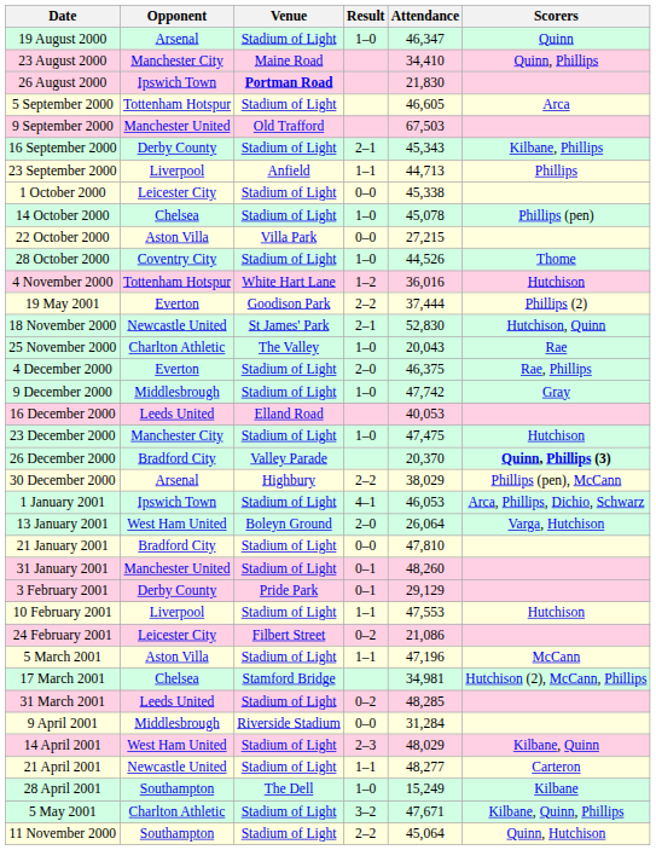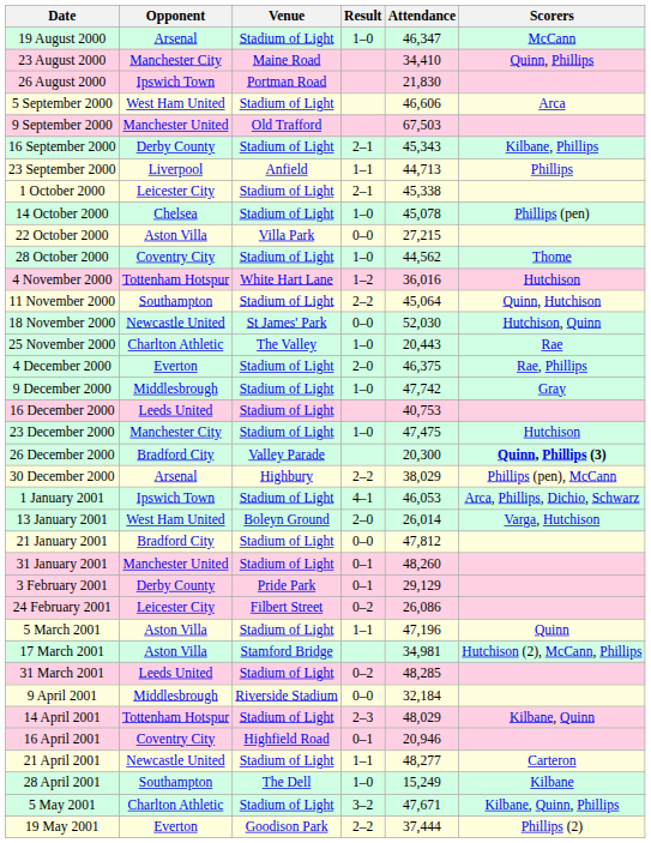 <table class="wikitable sortable" style="text-align:center;">
 <tr>
 <th>Date</th>
 <th>Opponent</th>
 <th>Venue</th>
 <th>Result</th>
 <th>Attendance</th>
 <th>Scorers</th>
 </tr>
 <tr style="background:#d0ffe3;">
 <td>19 August 2000</td>
 <td><a href='#'>Arsenal</a></td>
 <td><a href='#'>Stadium of Light</a></td>
 <td>1–0</td>
 <td>46,347</td>
-<td><a href='#'>Quinn</a></td>
+<td><a href='#'>McCann</a></td>
 </tr>
 <tr style="background:#ffd0e3;">
 <td>23 August 2000</td>
 <td><a href='#'>Manchester City</a></td>
 <td><a href='#'>Maine Road</a></td>
 <td></td>
 <td>34,410</td>
 <td><a href='#'>Quinn</a>, <a href='#'>Phillips</a></td>
 </tr>
 <tr style="background:#ffd0e3;">
 <td>26 August 2000</td>
 <td><a href='#'>Ipswich Town</a></td>
-<td><strong><a href='#'>Portman Road</a></strong></td>
+<td><a href='#'>Portman Road</a></td>
 <td></td>
 <td>21,830</td>
 <td></td>
 </tr>
 <tr style="background:#ffffdd;">
 <td>5 September 2000</td>
-<td><a href='#'>Tottenham Hotspur</a></td>
+<td><a href='#'>West Ham United</a></td>
 <td><a href='#'>Stadium of Light</a></td>
 <td></td>
-<td>46,605</td>
+<td>46,606</td>
 <td><a href='#'>Arca</a></td>
 </tr>
 <tr style="background:#ffd0e3;">
 <td>9 September 2000</td>
 <td><a href='#'>Manchester United</a></td>
 <td><a href='#'>Old Trafford</a></td>
 <td></td>
 <td>67,503</td>
 <td></td>
 </tr>
 <tr style="background:#d0ffe3;">
 <td>16 September 2000</td>
 <td><a href='#'>Derby County</a></td>
 <td><a href='#'>Stadium of Light</a></td>
 <td>2–1</td>
 <td>45,343</td>
 <td><a href='#'>Kilbane</a>, <a href='#'>Phillips</a></td>
 </tr>
 <tr style="background:#ffffdd;">
 <td>23 September 2000</td>
 <td><a href='#'>Liverpool</a></td>
 <td><a href='#'>Anfield</a></td>
 <td>1–1</td>
 <td>44,713</td>
 <td><a href='#'>Phillips</a></td>
 </tr>
 <tr style="background:#ffffdd;">
 <td>1 October 2000</td>
 <td><a href='#'>Leicester City</a></td>
 <td><a href='#'>Stadium of Light</a></td>
-<td>0–0</td>
+<td>2–1</td>
 <td>45,338</td>
 <td></td>
 </tr>
 <tr style="background:#d0ffe3;">
 <td>14 October 2000</td>
 <td><a href='#'>Chelsea</a></td>
 <td><a href='#'>Stadium of Light</a></td>
 <td>1–0</td>
 <td>45,078</td>
 <td><a href='#'>Phillips</a> (pen)</td>
 </tr>
 <tr style="background:#ffffdd;">
 <td>22 October 2000</td>
 <td><a href='#'>Aston Villa</a></td>
 <td><a href='#'>Villa Park</a></td>
 <td>0–0</td>
 <td>27,215</td>
 <td></td>
 </tr>
 <tr style="background:#d0ffe3;">
 <td>28 October 2000</td>
 <td><a href='#'>Coventry City</a></td>
 <td><a href='#'>Stadium of Light</a></td>
 <td>1–0</td>
-<td>44,526</td>
+<td>44,562</td>
 <td><a href='#'>Thome</a></td>
 </tr>
 <tr style="background:#ffd0e3;">
 <td>4 November 2000</td>
 <td><a href='#'>Tottenham Hotspur</a></td>
 <td><a href='#'>White Hart Lane</a></td>
 <td>1–2</td>
 <td>36,016</td>
 <td><a href='#'>Hutchison</a></td>
 </tr>
 <tr style="background:#ffffdd;">
-<td>19 May 2001</td>
-<td><a href='#'>Everton</a></td>
-<td><a href='#'>Goodison Park</a></td>
+<td>11 November 2000</td>
+<td><a href='#'>Southampton</a></td>
+<td><a href='#'>Stadium of Light</a></td>
 <td>2–2</td>
-<td>37,444</td>
-<td><a href='#'>Phillips</a> (2)</td>
+<td>45,064</td>
+<td><a href='#'>Quinn</a>, <a href='#'>Hutchison</a></td>
 </tr>
 <tr style="background:#d0ffe3;">
 <td>18 November 2000</td>
 <td><a href='#'>Newcastle United</a></td>
 <td><a href='#'>St James' Park</a></td>
-<td>2–1</td>
-<td>52,830</td>
+<td>0–0</td>
+<td>52,030</td>
 <td><a href='#'>Hutchison</a>, <a href='#'>Quinn</a></td>
 </tr>
 <tr style="background:#d0ffe3;">
 <td>25 November 2000</td>
 <td><a href='#'>Charlton Athletic</a></td>
 <td><a href='#'>The Valley</a></td>
 <td>1–0</td>
-<td>20,043</td>
+<td>20,443</td>
 <td><a href='#'>Rae</a></td>
 </tr>
 <tr style="background:#d0ffe3;">
 <td>4 December 2000</td>
 <td><a href='#'>Everton</a></td>
 <td><a href='#'>Stadium of Light</a></td>
 <td>2–0</td>
 <td>46,375</td>
 <td><a href='#'>Rae</a>, <a href='#'>Phillips</a></td>
 </tr>
 <tr style="background:#d0ffe3;">
 <td>9 December 2000</td>
 <td><a href='#'>Middlesbrough</a></td>
 <td><a href='#'>Stadium of Light</a></td>
 <td>1–0</td>
 <td>47,742</td>
 <td><a href='#'>Gray</a></td>
 </tr>
 <tr style="background:#ffd0e3;">
 <td>16 December 2000</td>
 <td><a href='#'>Leeds United</a></td>
-<td><a href='#'>Elland Road</a></td>
+<td><a href='#'>Stadium of Light</a></td>
 <td></td>
-<td>40,053</td>
+<td>40,753</td>
 <td></td>
 </tr>
 <tr style="background:#d0ffe3;">
 <td>23 December 2000</td>
 <td><a href='#'>Manchester City</a></td>
 <td><a href='#'>Stadium of Light</a></td>
 <td>1–0</td>
 <td>47,475</td>
 <td><a href='#'>Hutchison</a></td>
 </tr>
 <tr style="background:#d0ffe3;">
 <td>26 December 2000</td>
 <td><a href='#'>Bradford City</a></td>
 <td><a href='#'>Valley Parade</a></td>
 <td></td>
-<td>20,370</td>
+<td>20,300</td>
 <td><strong><a href='#'>Quinn</a>, <a href='#'>Phillips</a> (3)</strong></td>
 </tr>
 <tr style="background:#ffffdd;">
 <td>30 December 2000</td>
 <td><a href='#'>Arsenal</a></td>
 <td><a href='#'>Highbury</a></td>
 <td>2–2</td>
 <td>38,029</td>
 <td><a href='#'>Phillips</a> (pen), <a href='#'>McCann</a></td>
 </tr>
 <tr style="background:#d0ffe3;">
 <td>1 January 2001</td>
 <td><a href='#'>Ipswich Town</a></td>
 <td><a href='#'>Stadium of Light</a></td>
 <td>4–1</td>
 <td>46,053</td>
 <td><a href='#'>Arca</a>, <a href='#'>Phillips</a>, <a href='#'>Dichio</a>, <a href='#'>Schwarz</a></td>
 </tr>
 <tr style="background:#d0ffe3;">
 <td>13 January 2001</td>
 <td><a href='#'>West Ham United</a></td>
 <td><a href='#'>Boleyn Ground</a></td>
 <td>2–0</td>
-<td>26,064</td>
+<td>26,014</td>
 <td><a href='#'>Varga</a>, <a href='#'>Hutchison</a></td>
 </tr>
 <tr style="background:#ffffdd;">
 <td>21 January 2001</td>
 <td><a href='#'>Bradford City</a></td>
 <td><a href='#'>Stadium of Light</a></td>
 <td>0–0</td>
-<td>47,810</td>
+<td>47,812</td>
 <td></td>
 </tr>
 <tr style="background:#ffd0e3;">
 <td>31 January 2001</td>
 <td><a href='#'>Manchester United</a></td>
 <td><a href='#'>Stadium of Light</a></td>
 <td>0–1</td>
 <td>48,260</td>
 <td></td>
 </tr>
 <tr style="background:#ffd0e3;">
 <td>3 February 2001</td>
 <td><a href='#'>Derby County</a></td>
 <td><a href='#'>Pride Park</a></td>
 <td>0–1</td>
 <td>29,129</td>
 <td></td>
 </tr>
-<tr style="background:#ffffdd;">
-<td>10 February 2001</td>
-<td><a href='#'>Liverpool</a></td>
-<td><a href='#'>Stadium of Light</a></td>
-<td>1–1</td>
-<td>47,553</td>
-<td><a href='#'>Hutchison</a></td>
-</tr>
 <tr style="background:#ffd0e3;">
 <td>24 February 2001</td>
 <td><a href='#'>Leicester City</a></td>
 <td><a href='#'>Filbert Street</a></td>
 <td>0–2</td>
-<td>21,086</td>
+<td>26,086</td>
 <td></td>
 </tr>
 <tr style="background:#ffffdd;">
 <td>5 March 2001</td>
 <td><a href='#'>Aston Villa</a></td>
 <td><a href='#'>Stadium of Light</a></td>
 <td>1–1</td>
 <td>47,196</td>
-<td><a href='#'>McCann</a></td>
+<td><a href='#'>Quinn</a></td>
 </tr>
 <tr style="background:#d0ffe3;">
 <td>17 March 2001</td>
-<td><a href='#'>Chelsea</a></td>
+<td><a href='#'>Aston Villa</a></td>
 <td><a href='#'>Stamford Bridge</a></td>
 <td></td>
 <td>34,981</td>
 <td><a href='#'>Hutchison</a> (2), <a href='#'>McCann</a>, <a href='#'>Phillips</a></td>
 </tr>
 <tr style="background:#ffd0e3;">
 <td>31 March 2001</td>
 <td><a href='#'>Leeds United</a></td>
 <td><a href='#'>Stadium of Light</a></td>
 <td>0–2</td>
 <td>48,285</td>
 <td></td>
 </tr>
 <tr style="background:#ffffdd;">
 <td>9 April 2001</td>
 <td><a href='#'>Middlesbrough</a></td>
 <td><a href='#'>Riverside Stadium</a></td>
 <td>0–0</td>
-<td>31,284</td>
+<td>32,184</td>
 <td></td>
 </tr>
 <tr style="background:#ffd0e3;">
 <td>14 April 2001</td>
-<td><a href='#'>West Ham United</a></td>
+<td><a href='#'>Tottenham Hotspur</a></td>
 <td><a href='#'>Stadium of Light</a></td>
 <td>2–3</td>
 <td>48,029</td>
 <td><a href='#'>Kilbane</a>, <a href='#'>Quinn</a></td>
+</tr>
+<tr style="background:#ffd0e3;">
+<td>16 April 2001</td>
+<td><a href='#'>Coventry City</a></td>
+<td><a href='#'>Highfield Road</a></td>
+<td>0–1</td>
+<td>20,946</td>
+<td></td>
 </tr>
 <tr style="background:#ffffdd;">
 <td>21 April 2001</td>
 <td><a href='#'>Newcastle United</a></td>
 <td><a href='#'>Stadium of Light</a></td>
 <td>1–1</td>
 <td>48,277</td>
 <td><a href='#'>Carteron</a></td>
 </tr>
 <tr style="background:#d0ffe3;">
 <td>28 April 2001</td>
 <td><a href='#'>Southampton</a></td>
 <td><a href='#'>The Dell</a></td>
 <td>1–0</td>
 <td>15,249</td>
 <td><a href='#'>Kilbane</a></td>
 </tr>
 <tr style="background:#d0ffe3;">
 <td>5 May 2001</td>
 <td><a href='#'>Charlton Athletic</a></td>
 <td><a href='#'>Stadium of Light</a></td>
 <td>3–2</td>
 <td>47,671</td>
 <td><a href='#'>Kilbane</a>, <a href='#'>Quinn</a>, <a href='#'>Phillips</a></td>
 </tr>
 <tr style="background:#ffffdd;">
-<td>11 November 2000</td>
-<td><a href='#'>Southampton</a></td>
-<td><a href='#'>Stadium of Light</a></td>
+<td>19 May 2001</td>
+<td><a href='#'>Everton</a></td>
+<td><a href='#'>Goodison Park</a></td>
 <td>2–2</td>
-<td>45,064</td>
-<td><a href='#'>Quinn</a>, <a href='#'>Hutchison</a></td>
+<td>37,444</td>
+<td><a href='#'>Phillips</a> (2)</td>
 </tr>
 </table>
